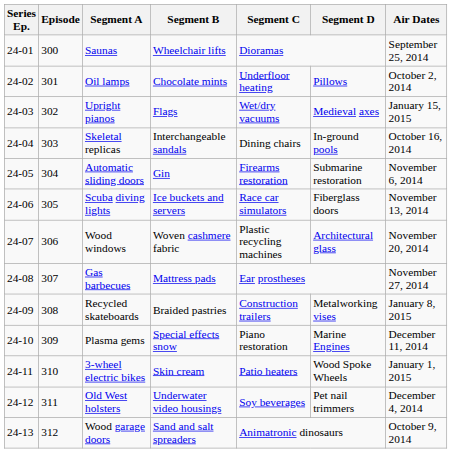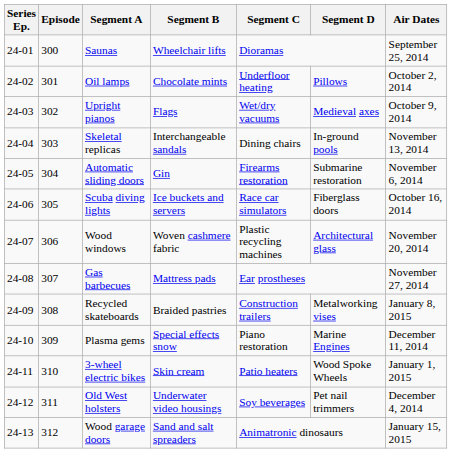 <table class="wikitable" style="width:100%;">
 <tr>
 <th style="width:5%;">Series Ep.</th>
 <th style="width:5%;">Episode</th>
 <th>Segment A</th>
 <th>Segment B</th>
 <th>Segment C</th>
 <th>Segment D</th>
 <th>Air Dates</th>
 </tr>
 <tr>
 <td>24-01</td>
 <td>300</td>
 <td><a href='#'>Saunas</a></td>
 <td><a href='#'>Wheelchair lifts</a></td>
 <td colspan="2"><a href='#'>Dioramas</a></td>
 <td>September 25, 2014</td>
 </tr>
 <tr>
 <td>24-02</td>
 <td>301</td>
 <td><a href='#'>Oil lamps</a></td>
 <td><a href='#'>Chocolate mints</a></td>
 <td><a href='#'>Underfloor heating</a></td>
 <td><a href='#'>Pillows</a></td>
 <td>October 2, 2014</td>
 </tr>
 <tr>
 <td>24-03</td>
 <td>302</td>
 <td><a href='#'>Upright pianos</a></td>
 <td><a href='#'>Flags</a></td>
 <td><a href='#'>Wet/dry vacuums</a></td>
 <td><a href='#'>Medieval</a> <a href='#'>axes</a></td>
-<td>January 15, 2015</td>
+<td>October 9, 2014</td>
 </tr>
 <tr>
 <td>24-04</td>
 <td>303</td>
 <td><a href='#'>Skeletal</a> replicas</td>
 <td>Interchangeable <a href='#'>sandals</a></td>
 <td>Dining chairs</td>
 <td>In-ground <a href='#'>pools</a></td>
-<td>October 16, 2014</td>
+<td>November 13, 2014</td>
 </tr>
 <tr>
 <td>24-05</td>
 <td>304</td>
 <td><a href='#'>Automatic sliding doors</a></td>
 <td><a href='#'>Gin</a></td>
 <td><a href='#'>Firearms restoration</a></td>
 <td>Submarine restoration</td>
 <td>November 6, 2014</td>
 </tr>
 <tr>
 <td>24-06</td>
 <td>305</td>
 <td><a href='#'>Scuba</a> <a href='#'>diving lights</a></td>
 <td><a href='#'>Ice buckets and servers</a></td>
 <td><a href='#'>Race car simulators</a></td>
 <td>Fiberglass doors</td>
-<td>November 13, 2014</td>
+<td>October 16, 2014</td>
 </tr>
 <tr>
 <td>24-07</td>
 <td>306</td>
 <td>Wood windows</td>
 <td>Woven <a href='#'>cashmere</a> fabric</td>
 <td>Plastic recycling machines</td>
 <td><a href='#'>Architectural glass</a></td>
 <td>November 20, 2014</td>
 </tr>
 <tr>
 <td>24-08</td>
 <td>307</td>
 <td><a href='#'>Gas barbecues</a></td>
 <td><a href='#'>Mattress pads</a></td>
 <td colspan="2"><a href='#'>Ear</a> <a href='#'>prostheses</a></td>
 <td>November 27, 2014</td>
 </tr>
 <tr>
 <td>24-09</td>
 <td>308</td>
 <td>Recycled skateboards</td>
 <td>Braided pastries</td>
 <td><a href='#'>Construction trailers</a></td>
 <td>Metalworking <a href='#'>vises</a></td>
 <td>January 8, 2015</td>
 </tr>
 <tr>
 <td>24-10</td>
 <td>309</td>
 <td>Plasma gems</td>
 <td><a href='#'>Special effects snow</a></td>
 <td>Piano restoration</td>
 <td>Marine <a href='#'>Engines</a></td>
 <td>December 11, 2014</td>
 </tr>
 <tr>
 <td>24-11</td>
 <td>310</td>
 <td><a href='#'>3-wheel</a> <a href='#'>electric bikes</a></td>
 <td><a href='#'>Skin cream</a></td>
 <td><a href='#'>Patio heaters</a></td>
 <td>Wood Spoke Wheels</td>
 <td>January 1, 2015</td>
 </tr>
 <tr>
 <td>24-12</td>
 <td>311</td>
 <td><a href='#'>Old West</a> <a href='#'>holsters</a></td>
 <td><a href='#'>Underwater video housings</a></td>
 <td><a href='#'>Soy beverages</a></td>
 <td>Pet nail trimmers</td>
 <td>December 4, 2014</td>
 </tr>
 <tr>
 <td>24-13</td>
 <td>312</td>
 <td>Wood <a href='#'>garage doors</a></td>
 <td><a href='#'>Sand and salt spreaders</a></td>
 <td colspan="2"><a href='#'>Animatronic</a> dinosaurs</td>
-<td>October 9, 2014</td>
+<td>January 15, 2015</td>
 </tr>
 </table>
